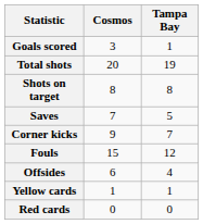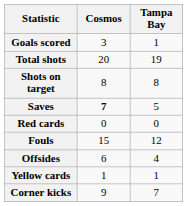 <table class="wikitable plainrowheaders" style="text-align:center">
 <tr>
 <th scope=col width=100>Statistic</th>
 <th scope=col width=70>Cosmos</th>
 <th scope=col width=70>Tampa Bay</th>
 </tr>
 <tr>
 <th scope=row>Goals scored</th>
 <td>3</td>
 <td>1</td>
 </tr>
 <tr>
 <th scope=row>Total shots</th>
 <td>20</td>
 <td>19</td>
 </tr>
 <tr>
 <th scope=row>Shots on target</th>
 <td>8</td>
 <td>8</td>
 </tr>
 <tr>
 <th scope=row>Saves</th>
-<td>7</td>
+<td><strong>7</strong></td>
 <td>5</td>
 </tr>
 <tr>
-<th scope=row>Corner kicks</th>
-<td>9</td>
-<td>7</td>
+<th scope=row>Red cards</th>
+<td>0</td>
+<td>0</td>
 </tr>
 <tr>
 <th scope=row>Fouls</th>
 <td>15</td>
 <td>12</td>
 </tr>
 <tr>
 <th scope=row>Offsides</th>
 <td>6</td>
 <td>4</td>
 </tr>
 <tr>
 <th scope=row>Yellow cards</th>
 <td>1</td>
 <td>1</td>
 </tr>
 <tr>
-<th scope=row>Red cards</th>
-<td>0</td>
-<td>0</td>
+<th scope=row>Corner kicks</th>
+<td>9</td>
+<td>7</td>
 </tr>
 </table>
